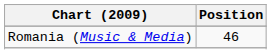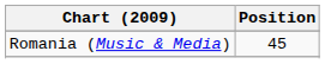 <table class="wikitable sortable">
 <tr>
 <th>Chart (2009)</th>
 <th>Position</th>
 </tr>
 <tr>
 </tr>
 <tr>
 </tr>
 <tr>
 </tr>
 <tr>
 </tr>
 <tr>
 </tr>
 <tr>
 <td>Romania (<a href='#'><em>Music & Media</em></a>)</td>
-<td align="center">46</td>
+<td align="center">45</td>
 </tr>
 <tr>
 </tr>
 <tr>
 </tr>
 <tr>
 </tr>
 <tr>
 </tr>
 <tr>
 </tr>
 <tr>
 </tr>
 <tr>
 </tr>
 </table>
